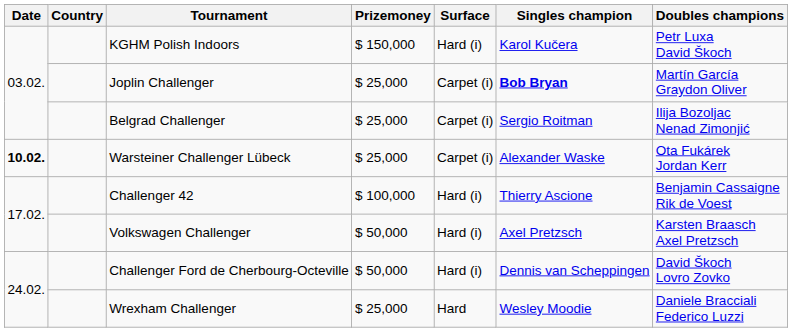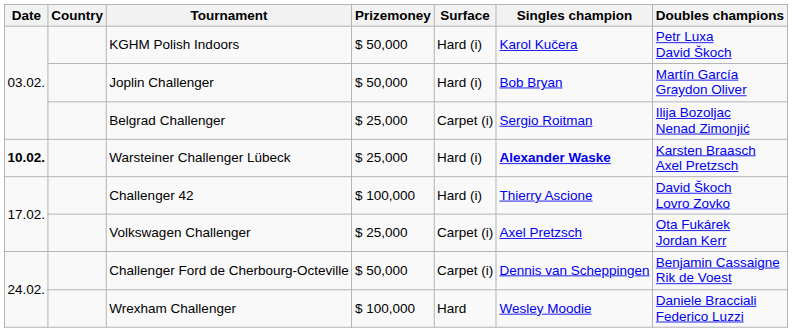 <table class="sortable wikitable" style=font-size:97%>
 <tr>
 <th>Date</th>
 <th>Country</th>
 <th>Tournament</th>
 <th>Prizemoney</th>
 <th>Surface</th>
 <th>Singles champion</th>
 <th>Doubles champions</th>
 </tr>
 <tr>
 <td rowspan="3">03.02.</td>
 <td></td>
 <td>KGHM Polish Indoors</td>
-<td>$ 150,000</td>
+<td>$ 50,000</td>
 <td>Hard (i)</td>
 <td> <a href='#'>Karol Kučera</a></td>
 <td> <a href='#'>Petr Luxa</a> <br>  <a href='#'>David Škoch</a></td>
 </tr>
 <tr>
 <td></td>
 <td>Joplin Challenger</td>
-<td>$ 25,000</td>
-<td>Carpet (i)</td>
-<td><strong> <a href='#'>Bob Bryan</a></strong></td>
+<td>$ 50,000</td>
+<td>Hard (i)</td>
+<td> <a href='#'>Bob Bryan</a></td>
 <td> <a href='#'>Martín García</a><br> <a href='#'>Graydon Oliver</a></td>
 </tr>
 <tr>
 <td></td>
 <td>Belgrad Challenger</td>
 <td>$ 25,000</td>
 <td>Carpet (i)</td>
 <td> <a href='#'>Sergio Roitman</a></td>
 <td> <a href='#'>Ilija Bozoljac</a><br> <a href='#'>Nenad Zimonjić</a></td>
 </tr>
 <tr>
 <td><strong>10.02.</strong></td>
 <td></td>
 <td>Warsteiner Challenger Lübeck</td>
 <td>$ 25,000</td>
-<td>Carpet (i)</td>
-<td> <a href='#'>Alexander Waske</a></td>
-<td> <a href='#'>Ota Fukárek</a><br> <a href='#'>Jordan Kerr</a></td>
+<td>Hard (i)</td>
+<td><strong> <a href='#'>Alexander Waske</a></strong></td>
+<td> <a href='#'>Karsten Braasch</a> <br>  <a href='#'>Axel Pretzsch</a></td>
 </tr>
 <tr>
 <td rowspan="2">17.02.</td>
 <td></td>
 <td>Challenger 42</td>
 <td>$ 100,000</td>
 <td>Hard (i)</td>
 <td> <a href='#'>Thierry Ascione</a></td>
-<td> <a href='#'>Benjamin Cassaigne</a> <br>  <a href='#'>Rik de Voest</a></td>
+<td> <a href='#'>David Škoch</a><br> <a href='#'>Lovro Zovko</a></td>
 </tr>
 <tr>
 <td></td>
 <td>Volkswagen Challenger</td>
-<td>$ 50,000</td>
-<td>Hard (i)</td>
+<td>$ 25,000</td>
+<td>Carpet (i)</td>
 <td> <a href='#'>Axel Pretzsch</a></td>
-<td> <a href='#'>Karsten Braasch</a> <br>  <a href='#'>Axel Pretzsch</a></td>
+<td> <a href='#'>Ota Fukárek</a><br> <a href='#'>Jordan Kerr</a></td>
 </tr>
 <tr>
 <td rowspan="2">24.02.</td>
 <td></td>
 <td>Challenger Ford de Cherbourg-Octeville</td>
 <td>$ 50,000</td>
-<td>Hard (i)</td>
+<td>Carpet (i)</td>
 <td> <a href='#'>Dennis van Scheppingen</a></td>
-<td> <a href='#'>David Škoch</a><br> <a href='#'>Lovro Zovko</a></td>
+<td> <a href='#'>Benjamin Cassaigne</a> <br>  <a href='#'>Rik de Voest</a></td>
 </tr>
 <tr>
 <td></td>
 <td>Wrexham Challenger</td>
-<td>$ 25,000</td>
+<td>$ 100,000</td>
 <td>Hard</td>
 <td> <a href='#'>Wesley Moodie</a></td>
 <td> <a href='#'>Daniele Bracciali</a><br> <a href='#'>Federico Luzzi</a></td>
 </tr>
 </table>
